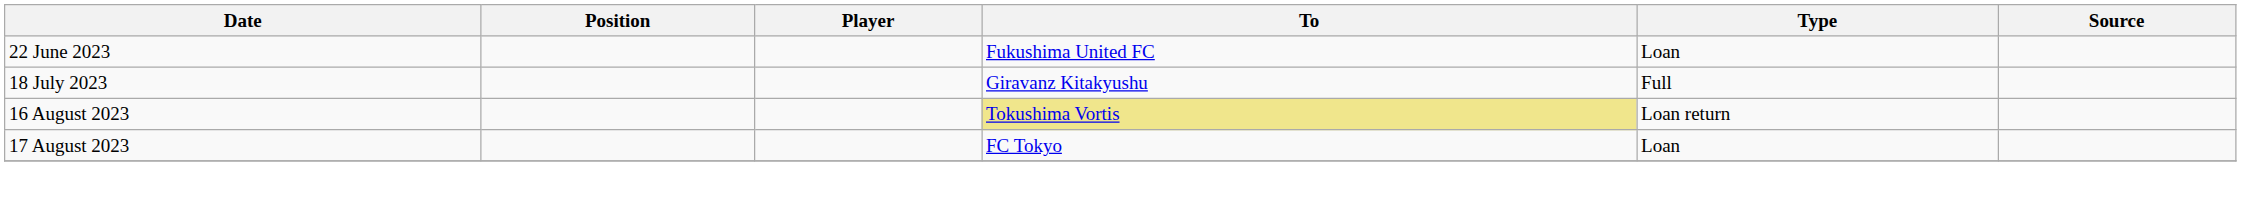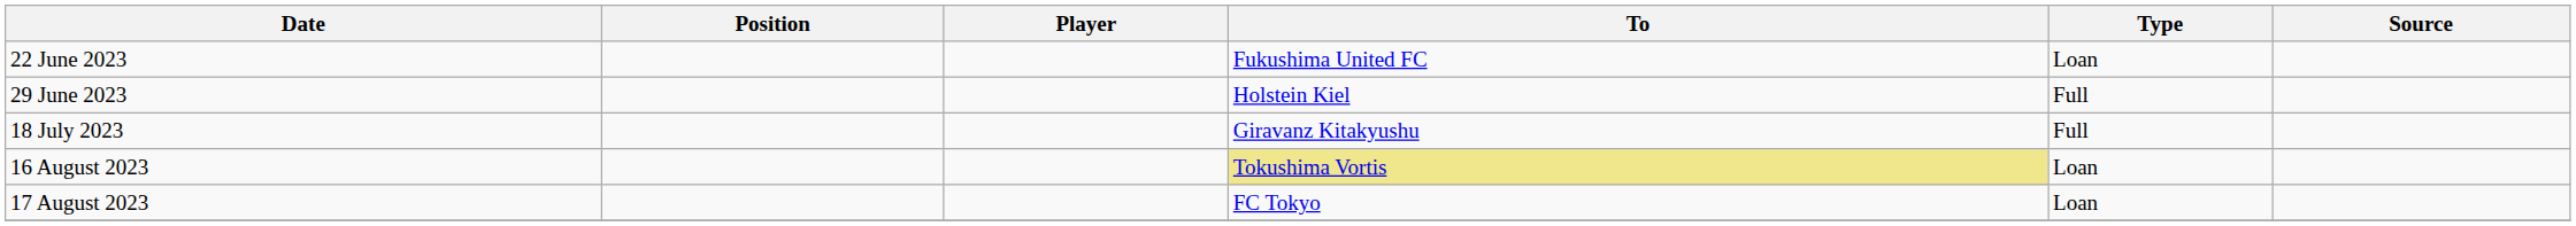 <table class="wikitable sortable" style="width:90%; text-align:center; font-size:95%; text-align:left;">
 <tr>
 <th>Date</th>
 <th>Position</th>
 <th>Player</th>
 <th>To</th>
 <th>Type</th>
 <th>Source</th>
 </tr>
 <tr>
 <td>22 June 2023</td>
 <td></td>
 <td></td>
 <td> <a href='#'>Fukushima United FC</a></td>
 <td>Loan</td>
 <td></td>
 </tr>
 <tr>
+<td>29 June 2023</td>
+<td></td>
+<td></td>
+<td> <a href='#'>Holstein Kiel</a></td>
+<td>Full</td>
+<td></td>
+</tr>
+<tr>
 <td>18 July 2023</td>
 <td></td>
 <td></td>
 <td> <a href='#'>Giravanz Kitakyushu</a></td>
 <td>Full</td>
 <td></td>
 </tr>
 <tr>
 <td>16 August 2023</td>
 <td></td>
 <td></td>
 <td style="background: khaki;"> <a href='#'>Tokushima Vortis</a></td>
-<td>Loan return</td>
+<td>Loan</td>
 <td></td>
 </tr>
 <tr>
 <td>17 August 2023</td>
 <td></td>
 <td></td>
 <td> <a href='#'>FC Tokyo</a></td>
 <td>Loan</td>
 <td></td>
 </tr>
 <tr>
 </tr>
 </table>
